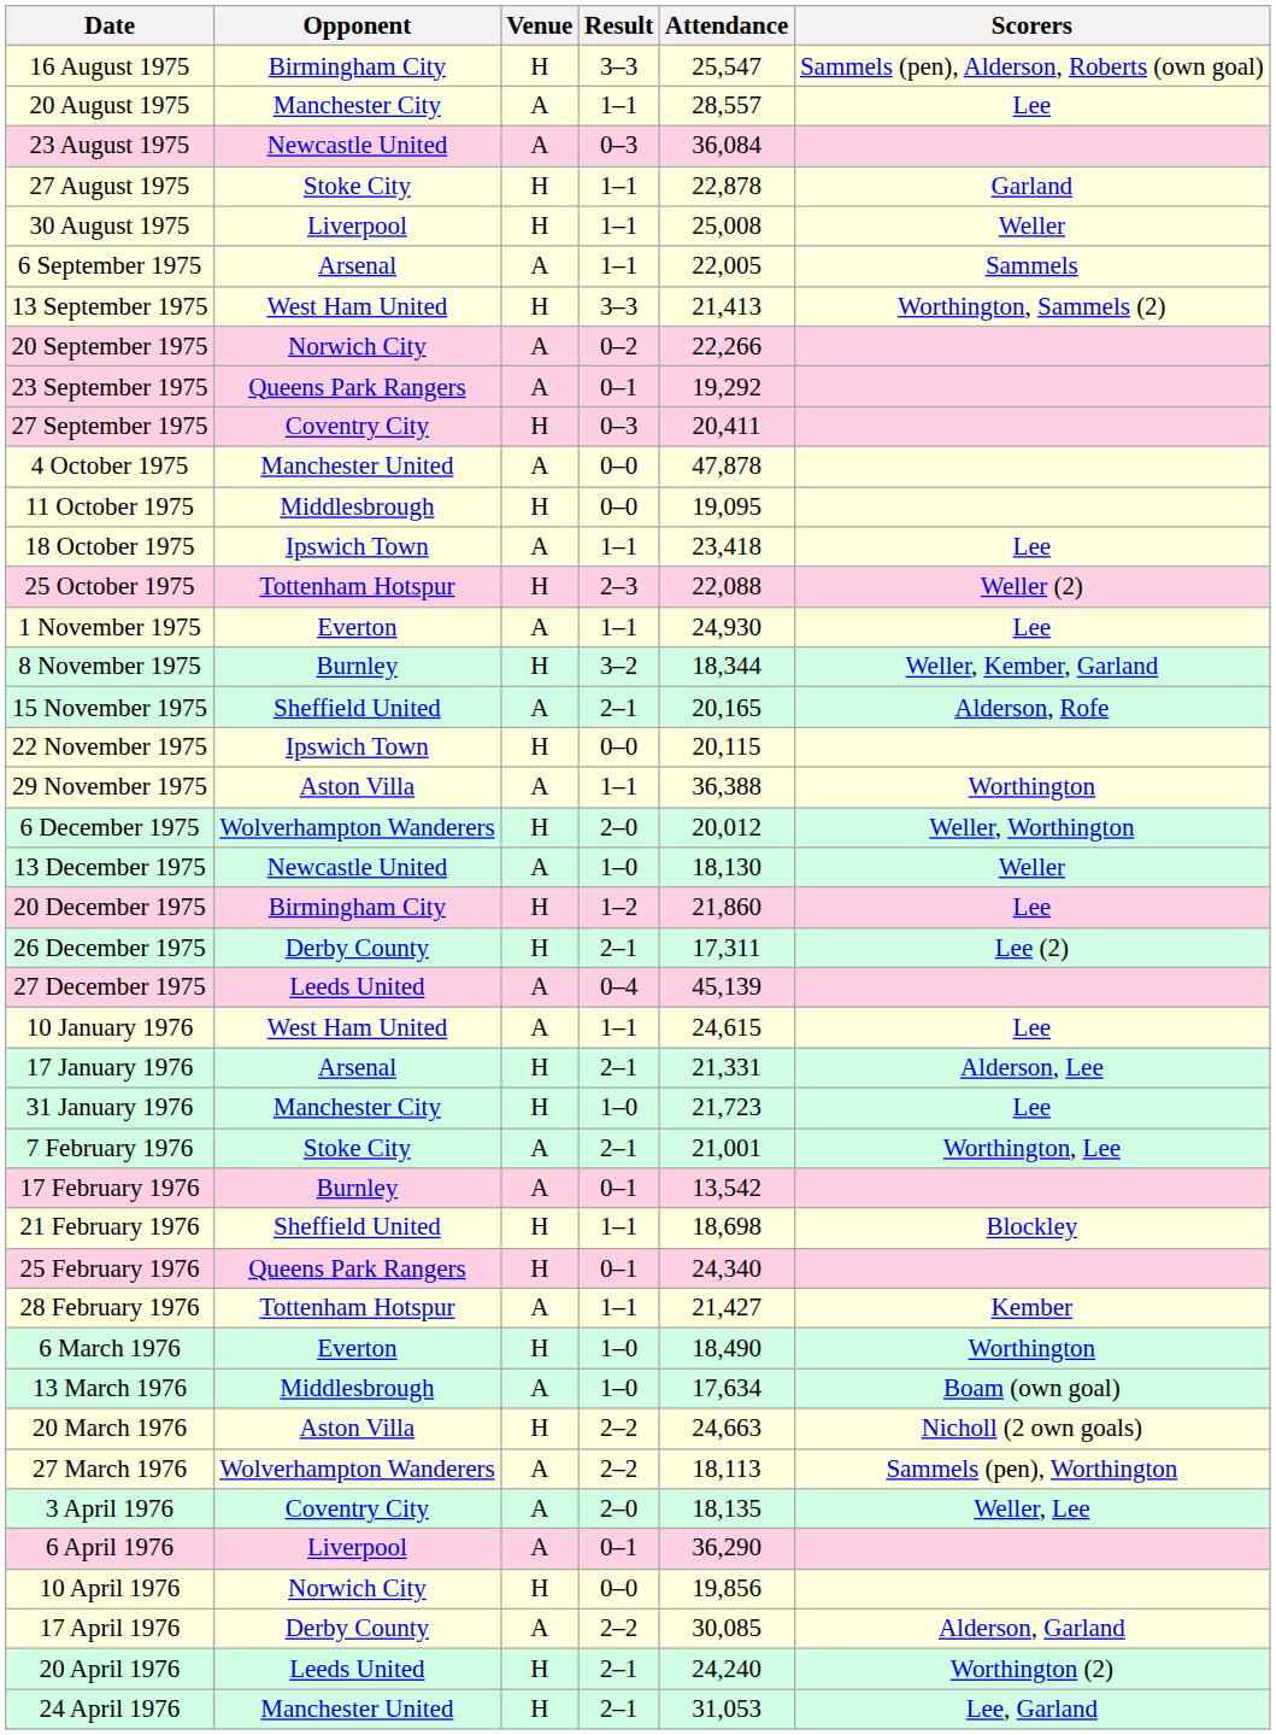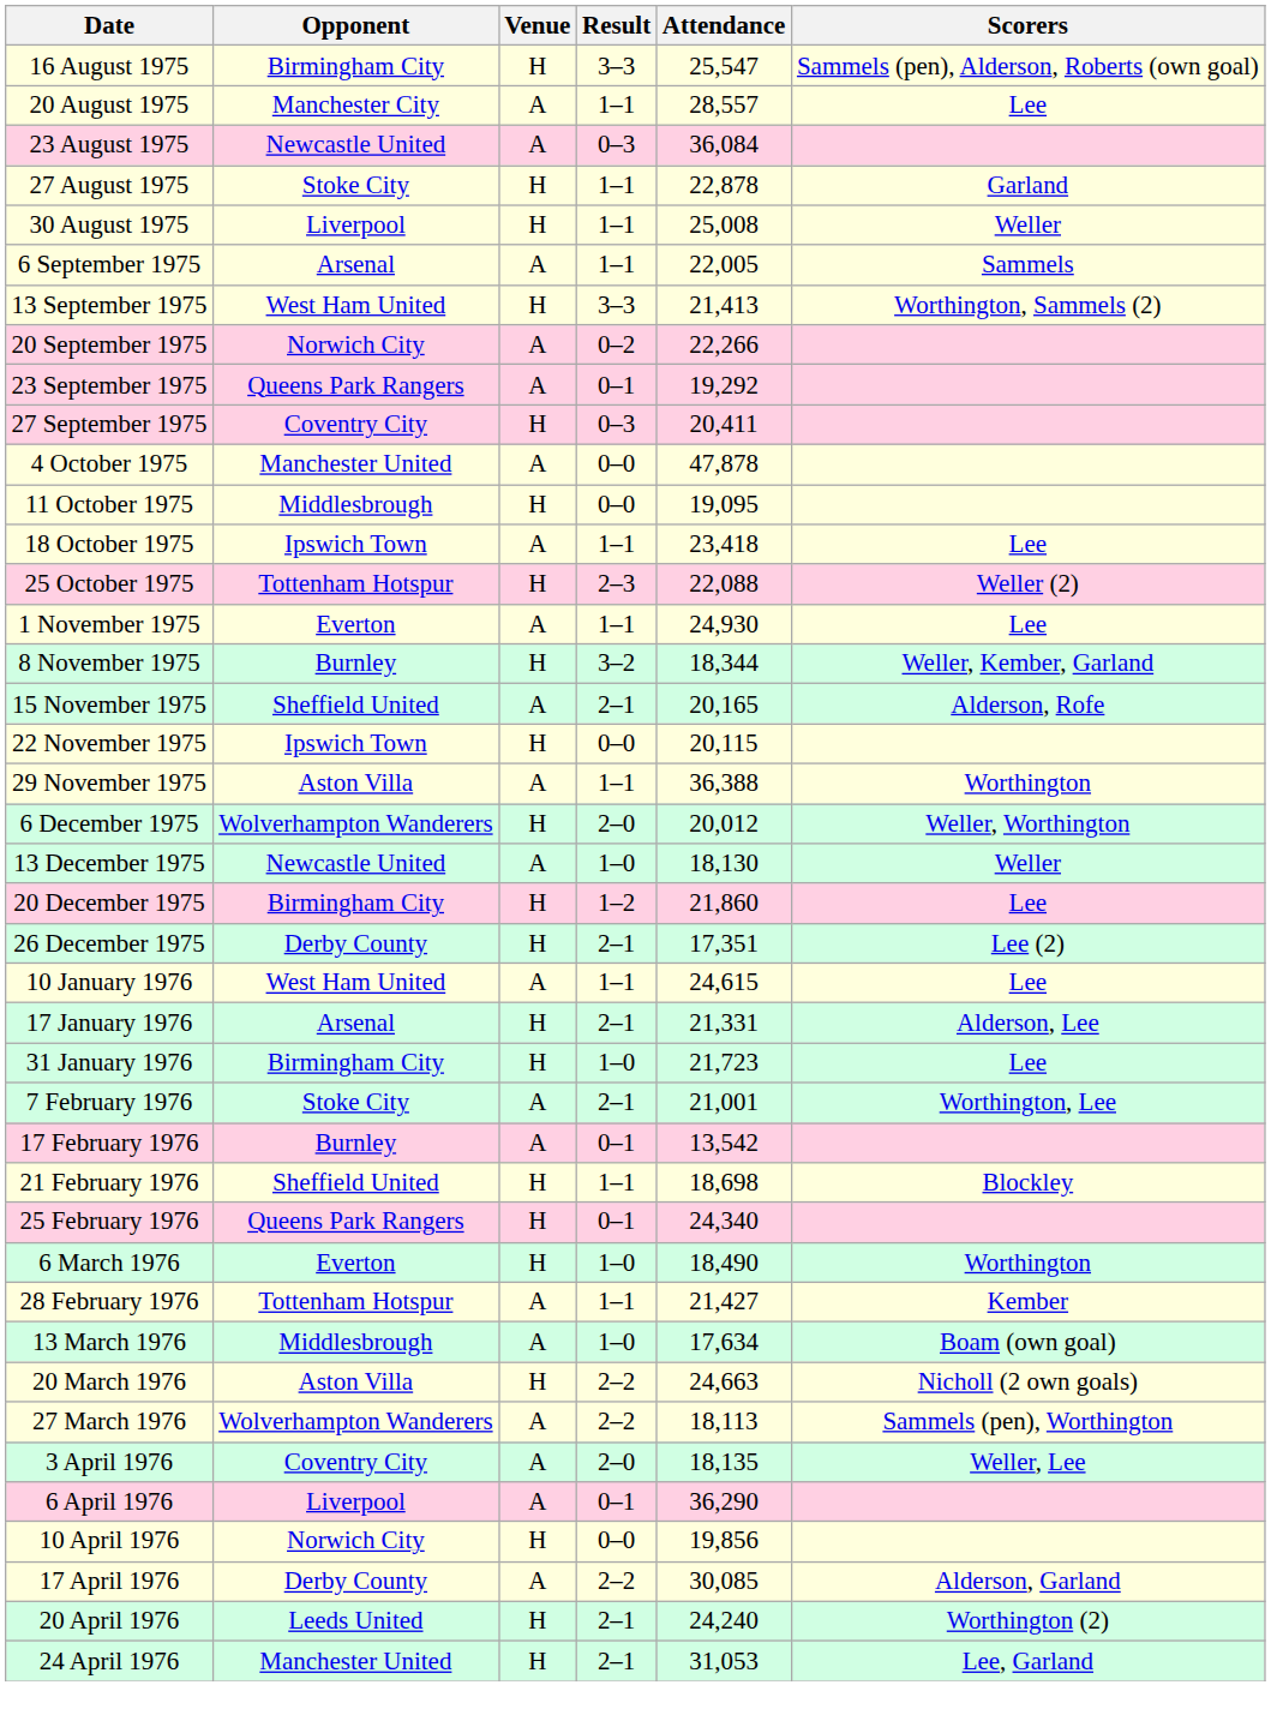 <table class="wikitable sortable" style="font-size:100%; text-align:center">
 <tr>
 <th>Date</th>
 <th>Opponent</th>
 <th>Venue</th>
 <th>Result</th>
 <th>Attendance</th>
 <th>Scorers</th>
 </tr>
 <tr style="background-color: #ffffdd;">
 <td>16 August 1975</td>
 <td><a href='#'>Birmingham City</a></td>
 <td>H</td>
 <td>3–3</td>
 <td>25,547</td>
 <td><a href='#'>Sammels</a> (pen), <a href='#'>Alderson</a>, <a href='#'>Roberts</a> (own goal)</td>
 </tr>
 <tr style="background-color: #ffffdd;">
 <td>20 August 1975</td>
 <td><a href='#'>Manchester City</a></td>
 <td>A</td>
 <td>1–1</td>
 <td>28,557</td>
 <td><a href='#'>Lee</a></td>
 </tr>
 <tr style="background-color: #ffd0e3;">
 <td>23 August 1975</td>
 <td><a href='#'>Newcastle United</a></td>
 <td>A</td>
 <td>0–3</td>
 <td>36,084</td>
 <td></td>
 </tr>
 <tr style="background-color: #ffffdd;">
 <td>27 August 1975</td>
 <td><a href='#'>Stoke City</a></td>
 <td>H</td>
 <td>1–1</td>
 <td>22,878</td>
 <td><a href='#'>Garland</a></td>
 </tr>
 <tr style="background-color: #ffffdd;">
 <td>30 August 1975</td>
 <td><a href='#'>Liverpool</a></td>
 <td>H</td>
 <td>1–1</td>
 <td>25,008</td>
 <td><a href='#'>Weller</a></td>
 </tr>
 <tr style="background-color: #ffffdd;">
 <td>6 September 1975</td>
 <td><a href='#'>Arsenal</a></td>
 <td>A</td>
 <td>1–1</td>
 <td>22,005</td>
 <td><a href='#'>Sammels</a></td>
 </tr>
 <tr style="background-color: #ffffdd;">
 <td>13 September 1975</td>
 <td><a href='#'>West Ham United</a></td>
 <td>H</td>
 <td>3–3</td>
 <td>21,413</td>
 <td><a href='#'>Worthington</a>, <a href='#'>Sammels</a> (2)</td>
 </tr>
 <tr style="background-color: #ffd0e3;">
 <td>20 September 1975</td>
 <td><a href='#'>Norwich City</a></td>
 <td>A</td>
 <td>0–2</td>
 <td>22,266</td>
 <td></td>
 </tr>
 <tr style="background-color: #ffd0e3;">
 <td>23 September 1975</td>
 <td><a href='#'>Queens Park Rangers</a></td>
 <td>A</td>
 <td>0–1</td>
 <td>19,292</td>
 <td></td>
 </tr>
 <tr style="background-color: #ffd0e3;">
 <td>27 September 1975</td>
 <td><a href='#'>Coventry City</a></td>
 <td>H</td>
 <td>0–3</td>
 <td>20,411</td>
 <td></td>
 </tr>
 <tr style="background-color: #ffffdd;">
 <td>4 October 1975</td>
 <td><a href='#'>Manchester United</a></td>
 <td>A</td>
 <td>0–0</td>
 <td>47,878</td>
 <td></td>
 </tr>
 <tr style="background-color: #ffffdd;">
 <td>11 October 1975</td>
 <td><a href='#'>Middlesbrough</a></td>
 <td>H</td>
 <td>0–0</td>
 <td>19,095</td>
 <td></td>
 </tr>
 <tr style="background-color: #ffffdd;">
 <td>18 October 1975</td>
 <td><a href='#'>Ipswich Town</a></td>
 <td>A</td>
 <td>1–1</td>
 <td>23,418</td>
 <td><a href='#'>Lee</a></td>
 </tr>
 <tr style="background-color: #ffd0e3;">
 <td>25 October 1975</td>
 <td><a href='#'>Tottenham Hotspur</a></td>
 <td>H</td>
 <td>2–3</td>
 <td>22,088</td>
 <td><a href='#'>Weller</a> (2)</td>
 </tr>
 <tr style="background-color: #ffffdd;">
 <td>1 November 1975</td>
 <td><a href='#'>Everton</a></td>
 <td>A</td>
 <td>1–1</td>
 <td>24,930</td>
 <td><a href='#'>Lee</a></td>
 </tr>
 <tr style="background-color: #d0ffe3;">
 <td>8 November 1975</td>
 <td><a href='#'>Burnley</a></td>
 <td>H</td>
 <td>3–2</td>
 <td>18,344</td>
 <td><a href='#'>Weller</a>, <a href='#'>Kember</a>, <a href='#'>Garland</a></td>
 </tr>
 <tr style="background-color: #d0ffe3;">
 <td>15 November 1975</td>
 <td><a href='#'>Sheffield United</a></td>
 <td>A</td>
 <td>2–1</td>
 <td>20,165</td>
 <td><a href='#'>Alderson</a>, <a href='#'>Rofe</a></td>
 </tr>
 <tr style="background-color: #ffffdd;">
 <td>22 November 1975</td>
 <td><a href='#'>Ipswich Town</a></td>
 <td>H</td>
 <td>0–0</td>
 <td>20,115</td>
 <td></td>
 </tr>
 <tr style="background-color: #ffffdd;">
 <td>29 November 1975</td>
 <td><a href='#'>Aston Villa</a></td>
 <td>A</td>
 <td>1–1</td>
 <td>36,388</td>
 <td><a href='#'>Worthington</a></td>
 </tr>
 <tr style="background-color: #d0ffe3;">
 <td>6 December 1975</td>
 <td><a href='#'>Wolverhampton Wanderers</a></td>
 <td>H</td>
 <td>2–0</td>
 <td>20,012</td>
 <td><a href='#'>Weller</a>, <a href='#'>Worthington</a></td>
 </tr>
 <tr style="background-color: #d0ffe3;">
 <td>13 December 1975</td>
 <td><a href='#'>Newcastle United</a></td>
 <td>A</td>
 <td>1–0</td>
 <td>18,130</td>
 <td><a href='#'>Weller</a></td>
 </tr>
 <tr style="background-color: #ffd0e3;">
 <td>20 December 1975</td>
 <td><a href='#'>Birmingham City</a></td>
 <td>H</td>
 <td>1–2</td>
 <td>21,860</td>
 <td><a href='#'>Lee</a></td>
 </tr>
 <tr style="background-color: #d0ffe3;">
 <td>26 December 1975</td>
 <td><a href='#'>Derby County</a></td>
 <td>H</td>
 <td>2–1</td>
-<td>17,311</td>
+<td>17,351</td>
 <td><a href='#'>Lee</a> (2)</td>
-</tr>
-<tr style="background-color: #ffd0e3;">
-<td>27 December 1975</td>
-<td><a href='#'>Leeds United</a></td>
-<td>A</td>
-<td>0–4</td>
-<td>45,139</td>
-<td></td>
 </tr>
 <tr style="background-color: #ffffdd;">
 <td>10 January 1976</td>
 <td><a href='#'>West Ham United</a></td>
 <td>A</td>
 <td>1–1</td>
 <td>24,615</td>
 <td><a href='#'>Lee</a></td>
 </tr>
 <tr style="background-color: #d0ffe3;">
 <td>17 January 1976</td>
 <td><a href='#'>Arsenal</a></td>
 <td>H</td>
 <td>2–1</td>
 <td>21,331</td>
 <td><a href='#'>Alderson</a>, <a href='#'>Lee</a></td>
 </tr>
 <tr style="background-color: #d0ffe3;">
 <td>31 January 1976</td>
-<td><a href='#'>Manchester City</a></td>
+<td><a href='#'>Birmingham City</a></td>
 <td>H</td>
 <td>1–0</td>
 <td>21,723</td>
 <td><a href='#'>Lee</a></td>
 </tr>
 <tr style="background-color: #d0ffe3;">
 <td>7 February 1976</td>
 <td><a href='#'>Stoke City</a></td>
 <td>A</td>
 <td>2–1</td>
 <td>21,001</td>
 <td><a href='#'>Worthington</a>, <a href='#'>Lee</a></td>
 </tr>
 <tr style="background-color: #ffd0e3;">
 <td>17 February 1976</td>
 <td><a href='#'>Burnley</a></td>
 <td>A</td>
 <td>0–1</td>
 <td>13,542</td>
 <td></td>
 </tr>
 <tr style="background-color: #ffffdd;">
 <td>21 February 1976</td>
 <td><a href='#'>Sheffield United</a></td>
 <td>H</td>
 <td>1–1</td>
 <td>18,698</td>
 <td><a href='#'>Blockley</a></td>
 </tr>
 <tr style="background-color: #ffd0e3;">
 <td>25 February 1976</td>
 <td><a href='#'>Queens Park Rangers</a></td>
 <td>H</td>
 <td>0–1</td>
 <td>24,340</td>
 <td></td>
 </tr>
+<tr style="background-color: #d0ffe3;">
+<td>6 March 1976</td>
+<td><a href='#'>Everton</a></td>
+<td>H</td>
+<td>1–0</td>
+<td>18,490</td>
+<td><a href='#'>Worthington</a></td>
+</tr>
 <tr style="background-color: #ffffdd;">
 <td>28 February 1976</td>
 <td><a href='#'>Tottenham Hotspur</a></td>
 <td>A</td>
 <td>1–1</td>
 <td>21,427</td>
 <td><a href='#'>Kember</a></td>
-</tr>
-<tr style="background-color: #d0ffe3;">
-<td>6 March 1976</td>
-<td><a href='#'>Everton</a></td>
-<td>H</td>
-<td>1–0</td>
-<td>18,490</td>
-<td><a href='#'>Worthington</a></td>
 </tr>
 <tr style="background-color: #d0ffe3;">
 <td>13 March 1976</td>
 <td><a href='#'>Middlesbrough</a></td>
 <td>A</td>
 <td>1–0</td>
 <td>17,634</td>
 <td><a href='#'>Boam</a> (own goal)</td>
 </tr>
 <tr style="background-color: #ffffdd;">
 <td>20 March 1976</td>
 <td><a href='#'>Aston Villa</a></td>
 <td>H</td>
 <td>2–2</td>
 <td>24,663</td>
 <td><a href='#'>Nicholl</a> (2 own goals)</td>
 </tr>
 <tr style="background-color: #ffffdd;">
 <td>27 March 1976</td>
 <td><a href='#'>Wolverhampton Wanderers</a></td>
 <td>A</td>
 <td>2–2</td>
 <td>18,113</td>
 <td><a href='#'>Sammels</a> (pen), <a href='#'>Worthington</a></td>
 </tr>
 <tr style="background-color: #d0ffe3;">
 <td>3 April 1976</td>
 <td><a href='#'>Coventry City</a></td>
 <td>A</td>
 <td>2–0</td>
 <td>18,135</td>
 <td><a href='#'>Weller</a>, <a href='#'>Lee</a></td>
 </tr>
 <tr style="background-color: #ffd0e3;">
 <td>6 April 1976</td>
 <td><a href='#'>Liverpool</a></td>
 <td>A</td>
 <td>0–1</td>
 <td>36,290</td>
 <td></td>
 </tr>
 <tr style="background-color: #ffffdd;">
 <td>10 April 1976</td>
 <td><a href='#'>Norwich City</a></td>
 <td>H</td>
 <td>0–0</td>
 <td>19,856</td>
 <td></td>
 </tr>
 <tr style="background-color: #ffffdd;">
 <td>17 April 1976</td>
 <td><a href='#'>Derby County</a></td>
 <td>A</td>
 <td>2–2</td>
 <td>30,085</td>
 <td><a href='#'>Alderson</a>, <a href='#'>Garland</a></td>
 </tr>
 <tr style="background-color: #d0ffe3;">
 <td>20 April 1976</td>
 <td><a href='#'>Leeds United</a></td>
 <td>H</td>
 <td>2–1</td>
 <td>24,240</td>
 <td><a href='#'>Worthington</a> (2)</td>
 </tr>
 <tr style="background-color: #d0ffe3;">
 <td>24 April 1976</td>
 <td><a href='#'>Manchester United</a></td>
 <td>H</td>
 <td>2–1</td>
 <td>31,053</td>
 <td><a href='#'>Lee</a>, <a href='#'>Garland</a></td>
 </tr>
 </table>
